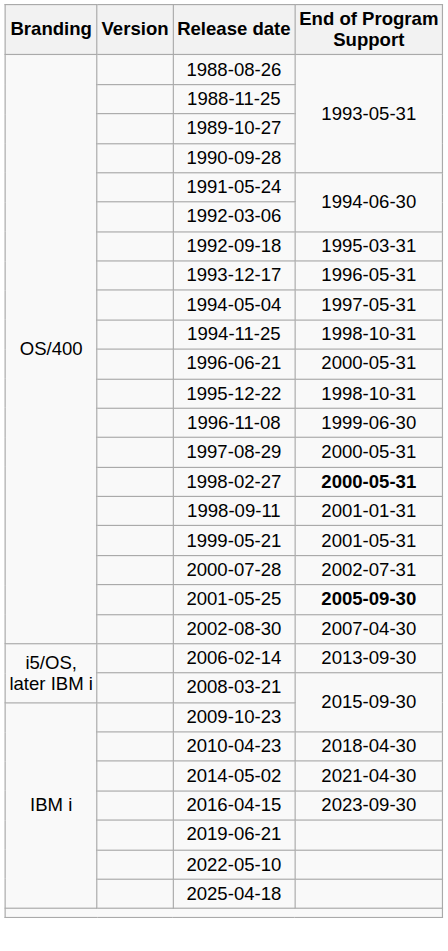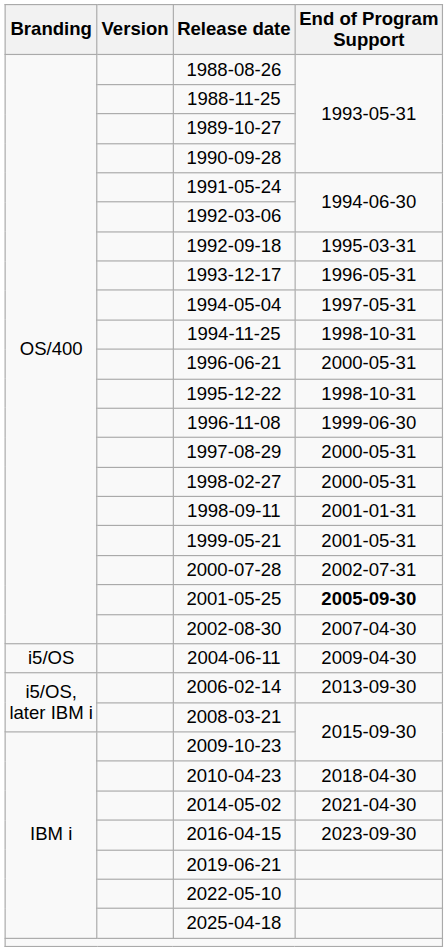 <table class="wikitable" style="text-align:center; margin-left:1em; margin-right:0">
 <tr>
 <th>Branding</th>
 <th>Version</th>
 <th>Release date</th>
 <th>End of Program<br>Support</th>
 </tr>
 <tr>
 <td rowspan="20">OS/400</td>
 <td></td>
 <td>1988-08-26</td>
 <td rowspan=4>1993-05-31</td>
 </tr>
 <tr>
 <td></td>
 <td>1988-11-25</td>
 </tr>
 <tr>
 <td></td>
 <td>1989-10-27</td>
 </tr>
 <tr>
 <td></td>
 <td>1990-09-28</td>
 </tr>
 <tr>
 <td></td>
 <td>1991-05-24</td>
 <td rowspan=2>1994-06-30</td>
 </tr>
 <tr>
 <td></td>
 <td>1992-03-06</td>
 </tr>
 <tr>
 <td></td>
 <td>1992-09-18</td>
 <td>1995-03-31</td>
 </tr>
 <tr>
 <td></td>
 <td>1993-12-17</td>
 <td>1996-05-31</td>
 </tr>
 <tr>
 <td></td>
 <td>1994-05-04</td>
 <td>1997-05-31</td>
 </tr>
 <tr>
 <td></td>
 <td>1994-11-25</td>
 <td>1998-10-31</td>
 </tr>
 <tr>
 <td></td>
 <td>1996-06-21</td>
 <td>2000-05-31</td>
 </tr>
 <tr>
 <td></td>
 <td>1995-12-22</td>
 <td>1998-10-31</td>
 </tr>
 <tr>
 <td></td>
 <td>1996-11-08</td>
 <td>1999-06-30</td>
 </tr>
 <tr>
 <td></td>
 <td>1997-08-29</td>
 <td>2000-05-31</td>
 </tr>
 <tr>
 <td></td>
 <td>1998-02-27</td>
-<td><strong>2000-05-31</strong></td>
+<td>2000-05-31</td>
 </tr>
 <tr>
 <td></td>
 <td>1998-09-11</td>
 <td>2001-01-31</td>
 </tr>
 <tr>
 <td></td>
 <td>1999-05-21</td>
 <td>2001-05-31</td>
 </tr>
 <tr>
 <td></td>
 <td>2000-07-28</td>
 <td>2002-07-31</td>
 </tr>
 <tr>
 <td></td>
 <td>2001-05-25</td>
 <td><strong>2005-09-30</strong></td>
 </tr>
 <tr>
 <td></td>
 <td>2002-08-30</td>
 <td>2007-04-30</td>
+</tr>
+<tr>
+<td>i5/OS</td>
+<td></td>
+<td>2004-06-11</td>
+<td>2009-04-30</td>
 </tr>
 <tr>
 <td rowspan="2">i5/OS,<br>later IBM i</td>
 <td></td>
 <td>2006-02-14</td>
 <td>2013-09-30</td>
 </tr>
 <tr>
 <td></td>
 <td>2008-03-21</td>
 <td rowspan=2>2015-09-30</td>
 </tr>
 <tr>
 <td rowspan="7">IBM i</td>
 <td></td>
 <td>2009-10-23</td>
 </tr>
 <tr>
 <td></td>
 <td>2010-04-23</td>
 <td>2018-04-30</td>
 </tr>
 <tr>
 <td></td>
 <td>2014-05-02</td>
 <td>2021-04-30</td>
 </tr>
 <tr>
 <td></td>
 <td>2016-04-15</td>
 <td>2023-09-30</td>
 </tr>
 <tr>
 <td></td>
 <td>2019-06-21</td>
 <td></td>
 </tr>
 <tr>
 <td></td>
 <td>2022-05-10</td>
 <td></td>
 </tr>
 <tr>
 <td></td>
 <td>2025-04-18</td>
 <td></td>
 </tr>
 <tr>
 <td colspan="4"><small></small></td>
 </tr>
 </table>
